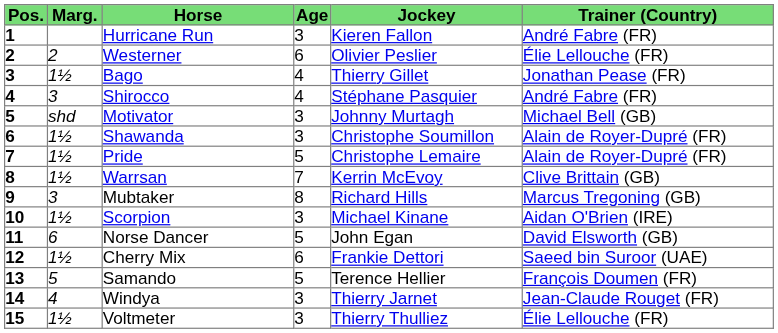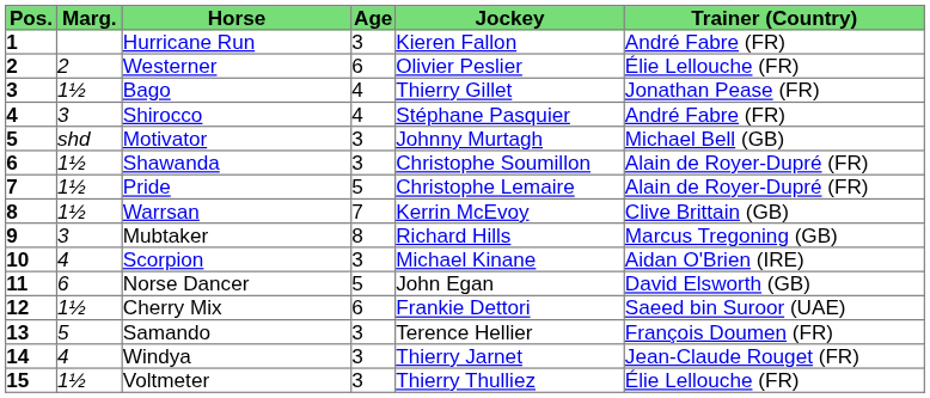 <table class = "sortable" | border="1" cellpadding="0" style="border-collapse: collapse; font-size:90%">
 <tr style="background:#7d7; text-align:center;">
 <th style="width:35px;"><strong>Pos.</strong></th>
 <th style="width:45px;"><strong>Marg.</strong></th>
 <th style="width:160px;"><strong>Horse</strong></th>
 <th style="width:30px;"><strong>Age</strong></th>
 <th style="width:160px;"><strong>Jockey</strong></th>
 <th style="width:210px;"><strong>Trainer (Country)</strong></th>
 </tr>
 <tr>
 <td><strong>1</strong></td>
 <td></td>
 <td><a href='#'>Hurricane Run</a></td>
 <td>3</td>
 <td><a href='#'>Kieren Fallon</a></td>
 <td><a href='#'>André Fabre</a> (FR)</td>
 </tr>
 <tr>
 <td><strong>2</strong></td>
 <td><em>2</em></td>
 <td><a href='#'>Westerner</a></td>
 <td>6</td>
 <td><a href='#'>Olivier Peslier</a></td>
 <td><a href='#'>Élie Lellouche</a> (FR)</td>
 </tr>
 <tr>
 <td><strong>3</strong></td>
 <td><em>1½</em></td>
 <td><a href='#'>Bago</a></td>
 <td>4</td>
 <td><a href='#'>Thierry Gillet</a></td>
 <td><a href='#'>Jonathan Pease</a> (FR)</td>
 </tr>
 <tr>
 <td><strong>4</strong></td>
 <td><em>3</em></td>
 <td><a href='#'>Shirocco</a></td>
 <td>4</td>
 <td><a href='#'>Stéphane Pasquier</a></td>
 <td><a href='#'>André Fabre</a> (FR)</td>
 </tr>
 <tr>
 <td><strong>5</strong></td>
 <td><em>shd</em></td>
 <td><a href='#'>Motivator</a></td>
 <td>3</td>
 <td><a href='#'>Johnny Murtagh</a></td>
 <td><a href='#'>Michael Bell</a> (GB)</td>
 </tr>
 <tr>
 <td><strong>6</strong></td>
 <td><em>1½</em></td>
 <td><a href='#'>Shawanda</a></td>
 <td>3</td>
 <td><a href='#'>Christophe Soumillon</a></td>
 <td><a href='#'>Alain de Royer-Dupré</a> (FR)</td>
 </tr>
 <tr>
 <td><strong>7</strong></td>
 <td><em>1½</em></td>
 <td><a href='#'>Pride</a></td>
 <td>5</td>
 <td><a href='#'>Christophe Lemaire</a></td>
 <td><a href='#'>Alain de Royer-Dupré</a> (FR)</td>
 </tr>
 <tr>
 <td><strong>8</strong></td>
 <td><em>1½</em></td>
 <td><a href='#'>Warrsan</a></td>
 <td>7</td>
 <td><a href='#'>Kerrin McEvoy</a></td>
 <td><a href='#'>Clive Brittain</a> (GB)</td>
 </tr>
 <tr>
 <td><strong>9</strong></td>
 <td><em>3</em></td>
 <td>Mubtaker</td>
 <td>8</td>
 <td><a href='#'>Richard Hills</a></td>
 <td><a href='#'>Marcus Tregoning</a> (GB)</td>
 </tr>
 <tr>
 <td><strong>10</strong></td>
-<td><em>1½</em></td>
+<td><em>4</em></td>
 <td><a href='#'>Scorpion</a></td>
 <td>3</td>
 <td><a href='#'>Michael Kinane</a></td>
 <td><a href='#'>Aidan O'Brien</a> (IRE)</td>
 </tr>
 <tr>
 <td><strong>11</strong></td>
 <td><em>6</em></td>
 <td>Norse Dancer</td>
 <td>5</td>
 <td>John Egan</td>
 <td><a href='#'>David Elsworth</a> (GB)</td>
 </tr>
 <tr>
 <td><strong>12</strong></td>
 <td><em>1½</em></td>
 <td>Cherry Mix</td>
 <td>6</td>
 <td><a href='#'>Frankie Dettori</a></td>
 <td><a href='#'>Saeed bin Suroor</a> (UAE)</td>
 </tr>
 <tr>
 <td><strong>13</strong></td>
 <td><em>5</em></td>
 <td>Samando</td>
-<td>5</td>
+<td>3</td>
 <td>Terence Hellier</td>
 <td><a href='#'>François Doumen</a> (FR)</td>
 </tr>
 <tr>
 <td><strong>14</strong></td>
 <td><em>4</em></td>
 <td>Windya</td>
 <td>3</td>
 <td><a href='#'>Thierry Jarnet</a></td>
 <td><a href='#'>Jean-Claude Rouget</a> (FR)</td>
 </tr>
 <tr>
 <td><strong>15</strong></td>
 <td><em>1½</em></td>
 <td>Voltmeter</td>
 <td>3</td>
 <td><a href='#'>Thierry Thulliez</a></td>
 <td><a href='#'>Élie Lellouche</a> (FR)</td>
 </tr>
 </table>
